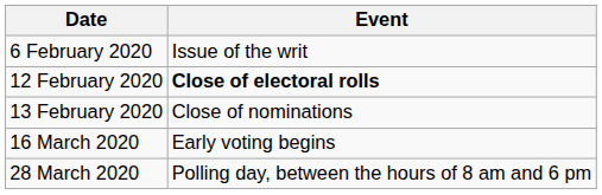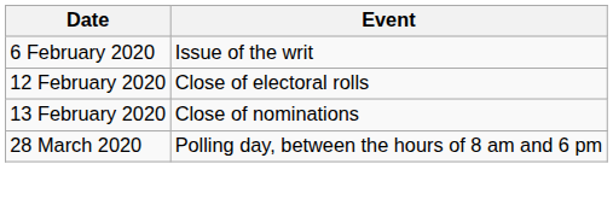 <table class="wikitable">
 <tr>
 <th>Date</th>
 <th>Event</th>
 </tr>
 <tr>
 <td>6 February 2020</td>
 <td>Issue of the writ</td>
 </tr>
 <tr>
 <td>12 February 2020</td>
-<td><strong>Close of electoral rolls</strong></td>
+<td>Close of electoral rolls</td>
 </tr>
 <tr>
 <td>13 February 2020</td>
 <td>Close of nominations</td>
 </tr>
 <tr>
-<td>16 March 2020</td>
-<td>Early voting begins</td>
-</tr>
-<tr>
 <td>28 March 2020</td>
 <td>Polling day, between the hours of 8 am and 6 pm</td>
 </tr>
 </table>
